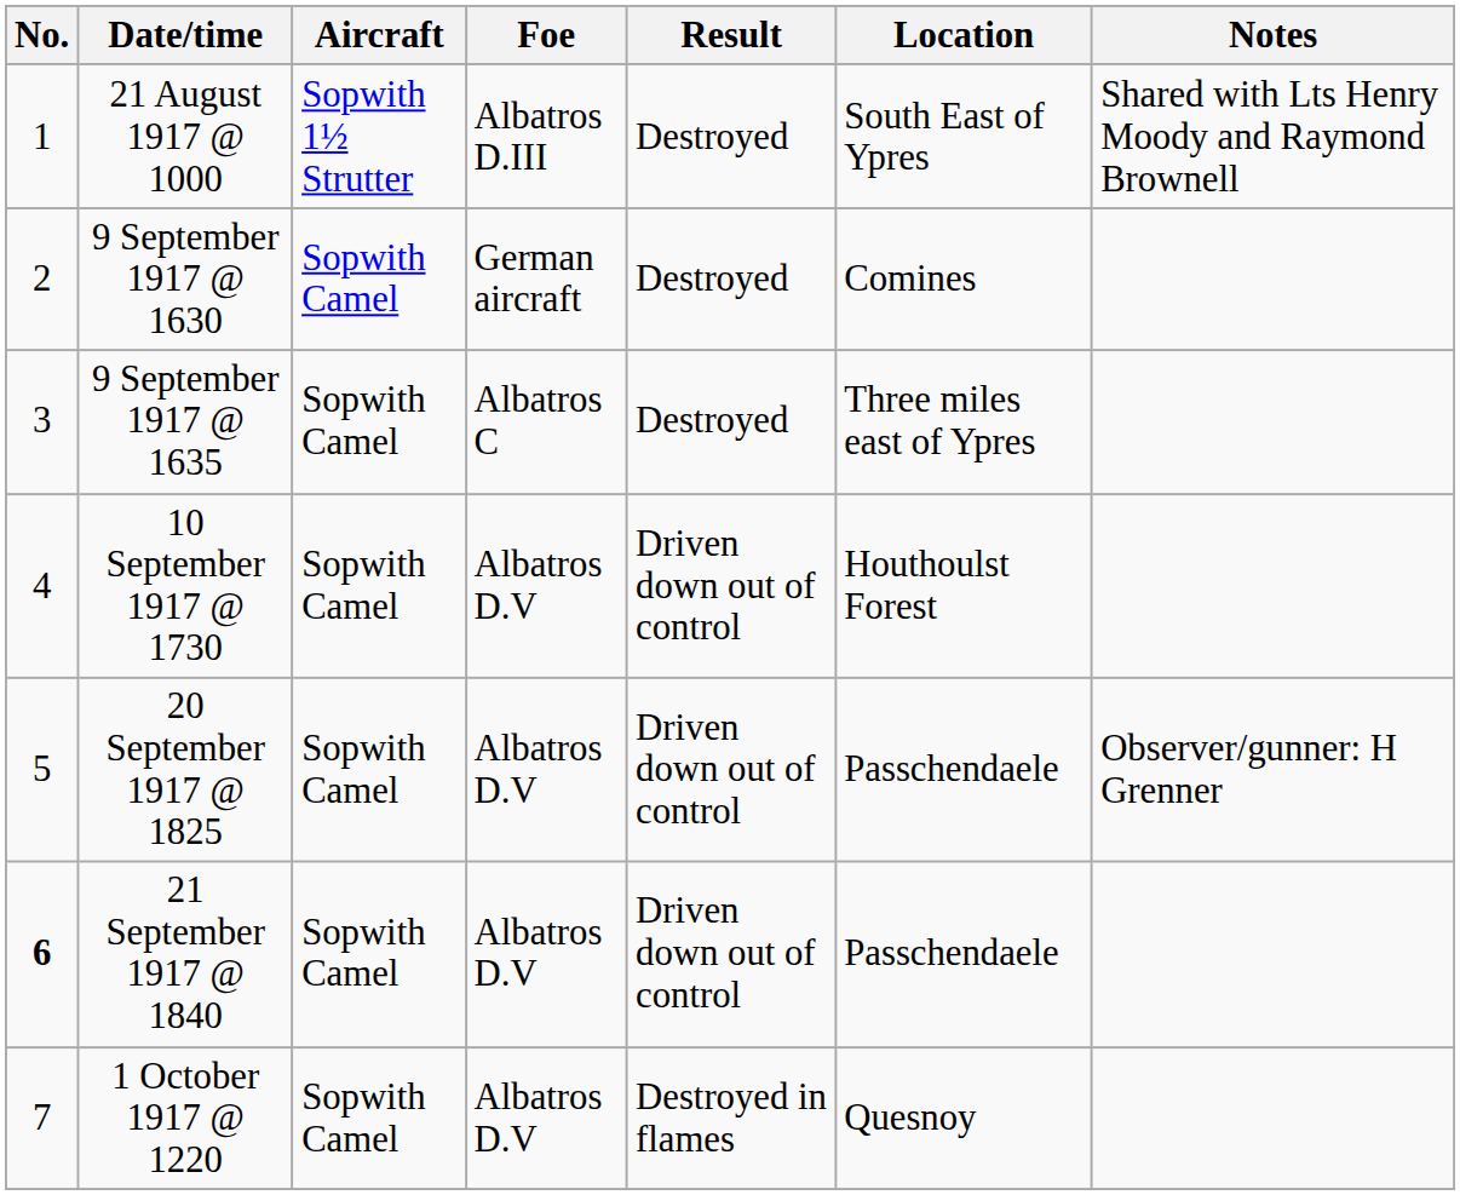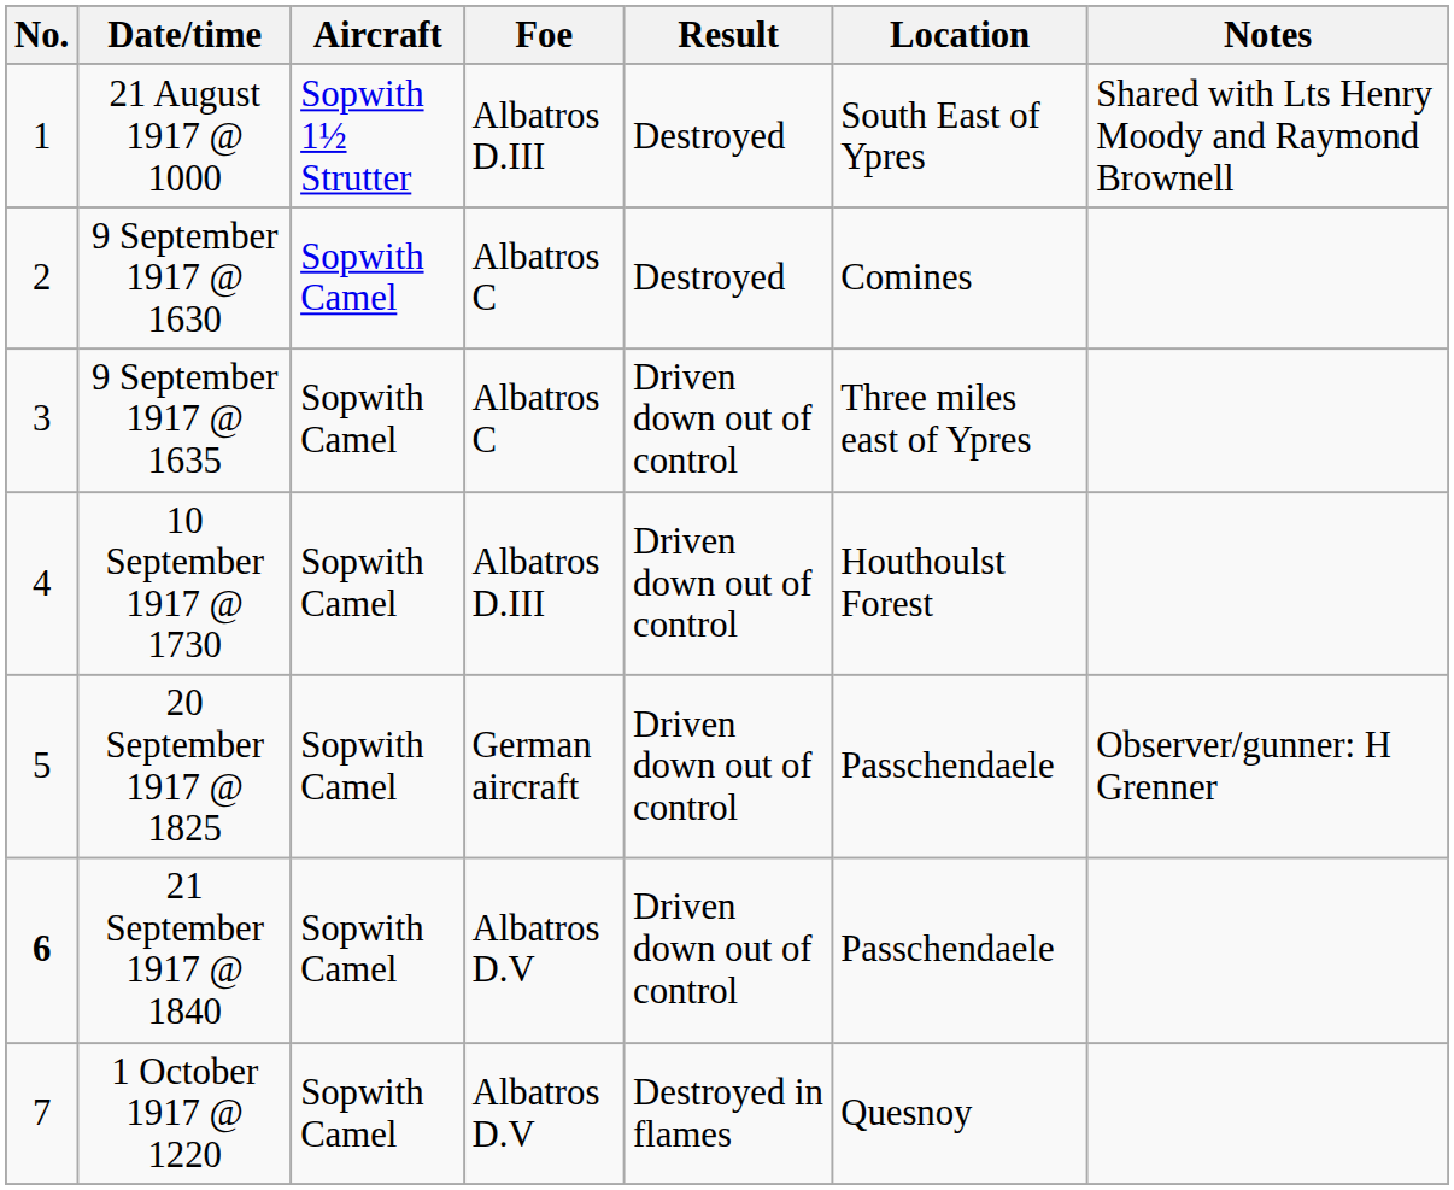 <table class="wikitable" border="1" style="margin: 1em auto 1em auto">
 <tr>
 <th>No.</th>
 <th>Date/time</th>
 <th>Aircraft</th>
 <th>Foe</th>
 <th>Result</th>
 <th>Location</th>
 <th>Notes</th>
 </tr>
 <tr>
 <td align="center">1</td>
 <td align="center">21 August 1917 @ 1000</td>
 <td><a href='#'>Sopwith 1½ Strutter</a></td>
 <td>Albatros D.III</td>
 <td>Destroyed</td>
 <td>South East of Ypres</td>
 <td>Shared with Lts Henry Moody and Raymond Brownell</td>
 </tr>
 <tr>
 <td align="center">2</td>
 <td align="center">9 September 1917 @ 1630</td>
 <td><a href='#'>Sopwith Camel</a></td>
-<td>German aircraft</td>
+<td>Albatros C</td>
 <td>Destroyed</td>
 <td>Comines</td>
 <td></td>
 </tr>
 <tr>
 <td align="center">3</td>
 <td align="center">9 September 1917 @ 1635</td>
 <td>Sopwith Camel</td>
 <td>Albatros C</td>
-<td>Destroyed</td>
+<td>Driven down out of control</td>
 <td>Three miles east of Ypres</td>
 <td></td>
 </tr>
 <tr>
 <td align="center">4</td>
 <td align="center">10 September 1917 @ 1730</td>
 <td>Sopwith Camel</td>
-<td>Albatros D.V</td>
+<td>Albatros D.III</td>
 <td>Driven down out of control</td>
 <td>Houthoulst Forest</td>
 <td></td>
 </tr>
 <tr>
 <td align="center">5</td>
 <td align="center">20 September 1917 @ 1825</td>
 <td>Sopwith Camel</td>
-<td>Albatros D.V</td>
+<td>German aircraft</td>
 <td>Driven down out of control</td>
 <td>Passchendaele</td>
 <td>Observer/gunner: H Grenner</td>
 </tr>
 <tr>
 <td align="center"><strong>6</strong></td>
 <td align="center">21 September 1917 @ 1840</td>
 <td>Sopwith Camel</td>
 <td>Albatros D.V</td>
 <td>Driven down out of control</td>
 <td>Passchendaele</td>
 <td></td>
 </tr>
 <tr>
 <td align="center">7</td>
 <td align="center">1 October 1917 @ 1220</td>
 <td>Sopwith Camel</td>
 <td>Albatros D.V</td>
 <td>Destroyed in flames</td>
 <td>Quesnoy</td>
 <td></td>
 </tr>
 <tr>
 </tr>
 </table>
